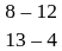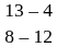 <table style="text-align:center">
 <tr>
 <th width=200></th>
 <th width=100></th>
 <th width=200></th>
 </tr>
 <tr>
+<td align=right><strong></strong></td>
+<td>13 – 4</td>
+<td align=left></td>
+</tr>
+<tr>
 <td align=right></td>
 <td>8 – 12</td>
 <td align=left><strong></strong></td>
 </tr>
-<tr>
-<td align=right><strong></strong></td>
-<td>13 – 4</td>
-<td align=left></td>
-</tr>
 </table>
